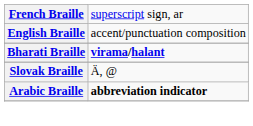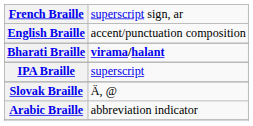 <table class="wikitable">
 <tr>
 <th align=left><a href='#'>French Braille</a></th>
 <td><a href='#'>superscript</a> sign, ar</td>
 </tr>
 <tr>
 <th align=left><a href='#'>English Braille</a></th>
 <td>accent/punctuation composition</td>
 </tr>
 <tr>
 </tr>
 <tr>
 </tr>
 <tr>
 <th align=left><a href='#'>Bharati Braille</a></th>
 <td><strong><a href='#'>virama</a>/<a href='#'>halant</a></strong></td>
 </tr>
 <tr>
 </tr>
 <tr>
+<th align=left><a href='#'>IPA Braille</a></th>
+<td><a href='#'>superscript</a></td>
+</tr>
+<tr>
 </tr>
 <tr>
 <th align=left><a href='#'>Slovak Braille</a></th>
 <td>Ä, @</td>
 </tr>
 <tr>
 <th align=left><a href='#'>Arabic Braille</a></th>
-<td><strong>abbreviation indicator</strong></td>
+<td>abbreviation indicator</td>
 </tr>
 <tr>
 </tr>
 <tr>
 </tr>
 <tr>
 </tr>
 <tr>
 </tr>
 </table>
